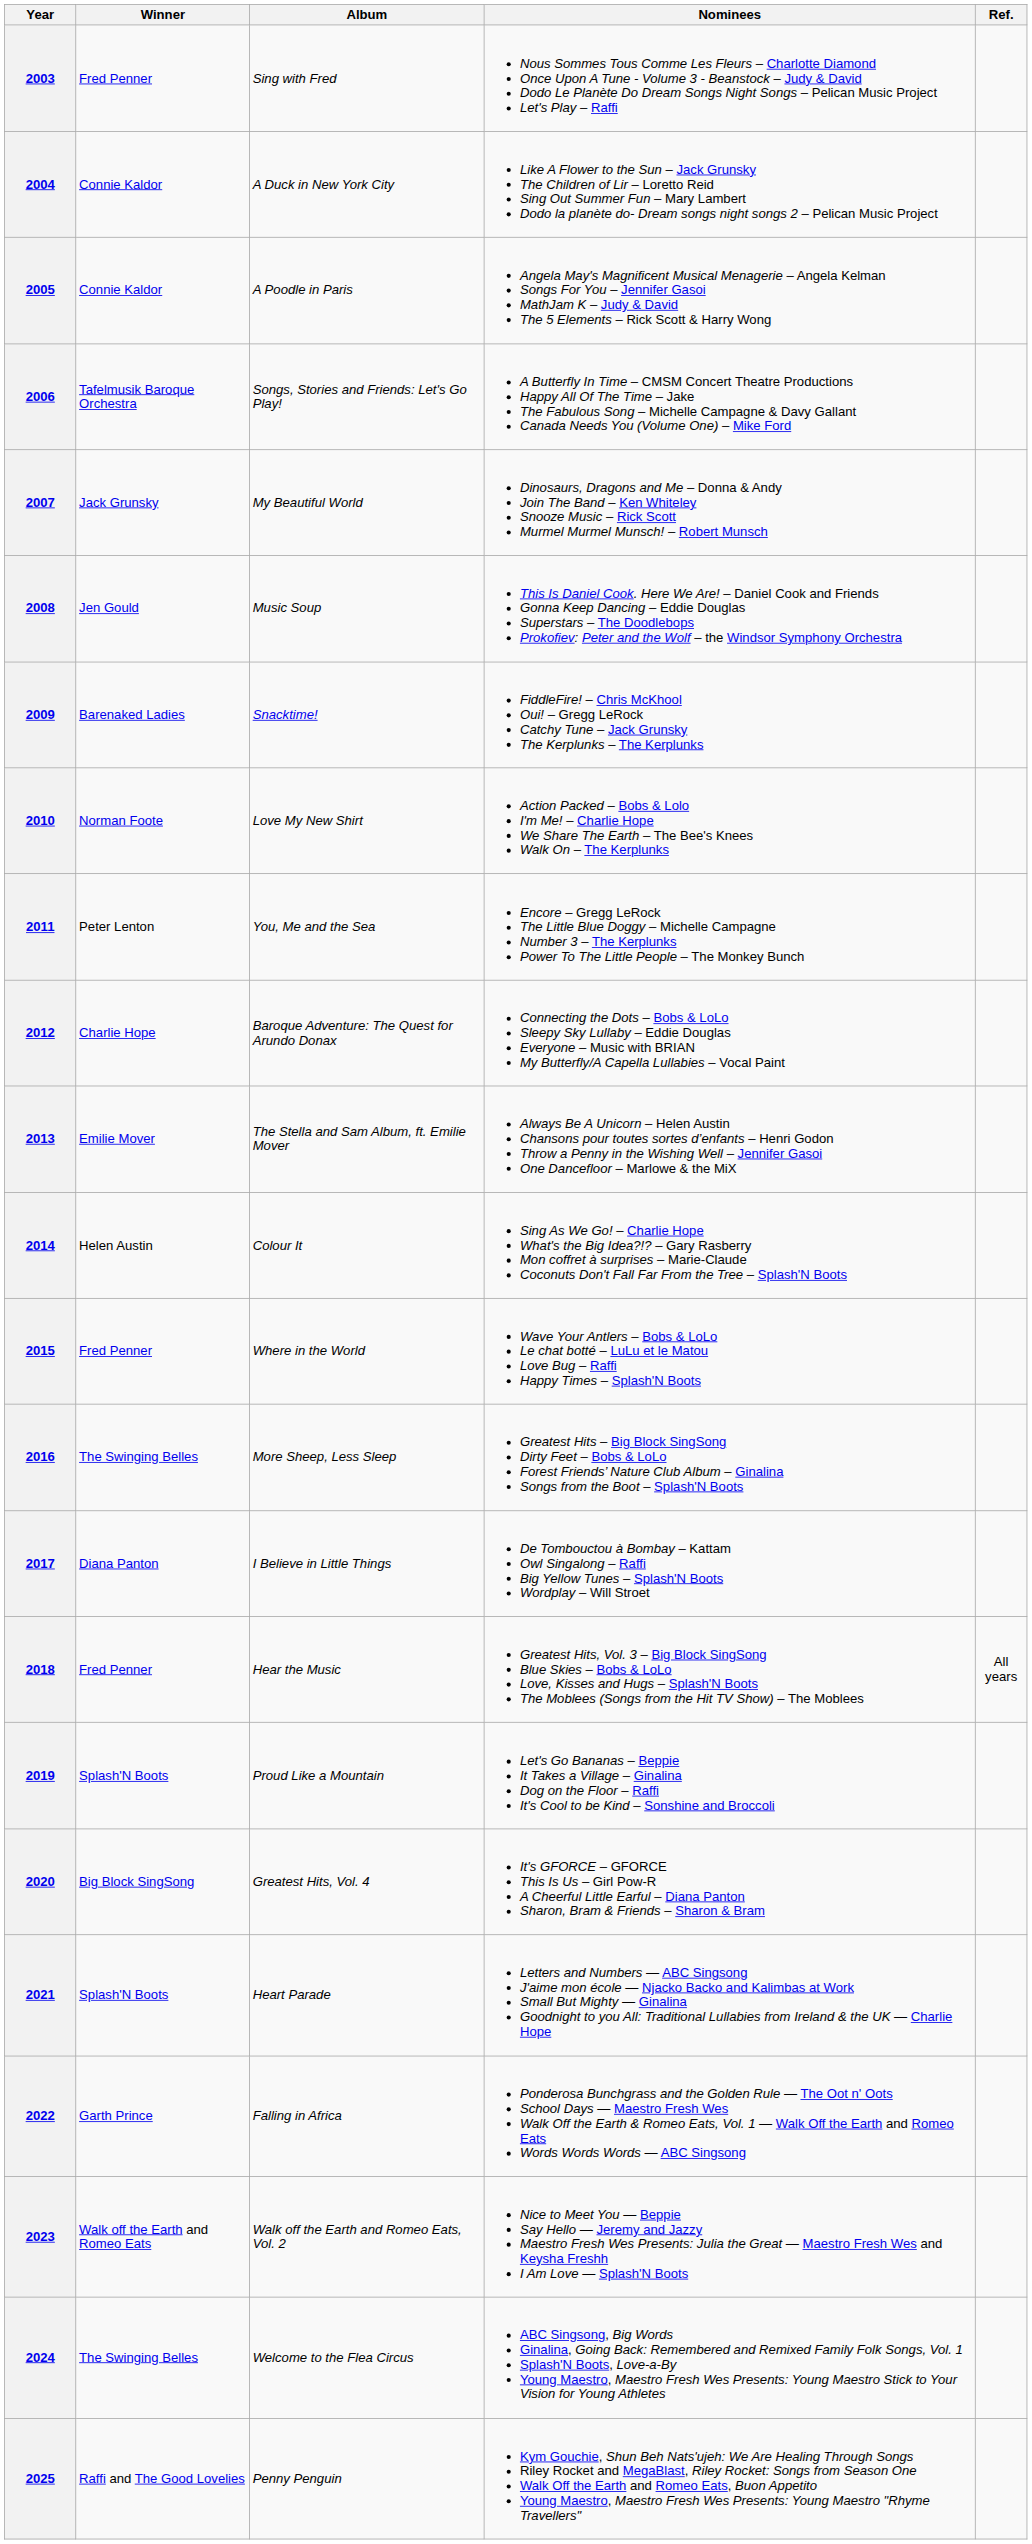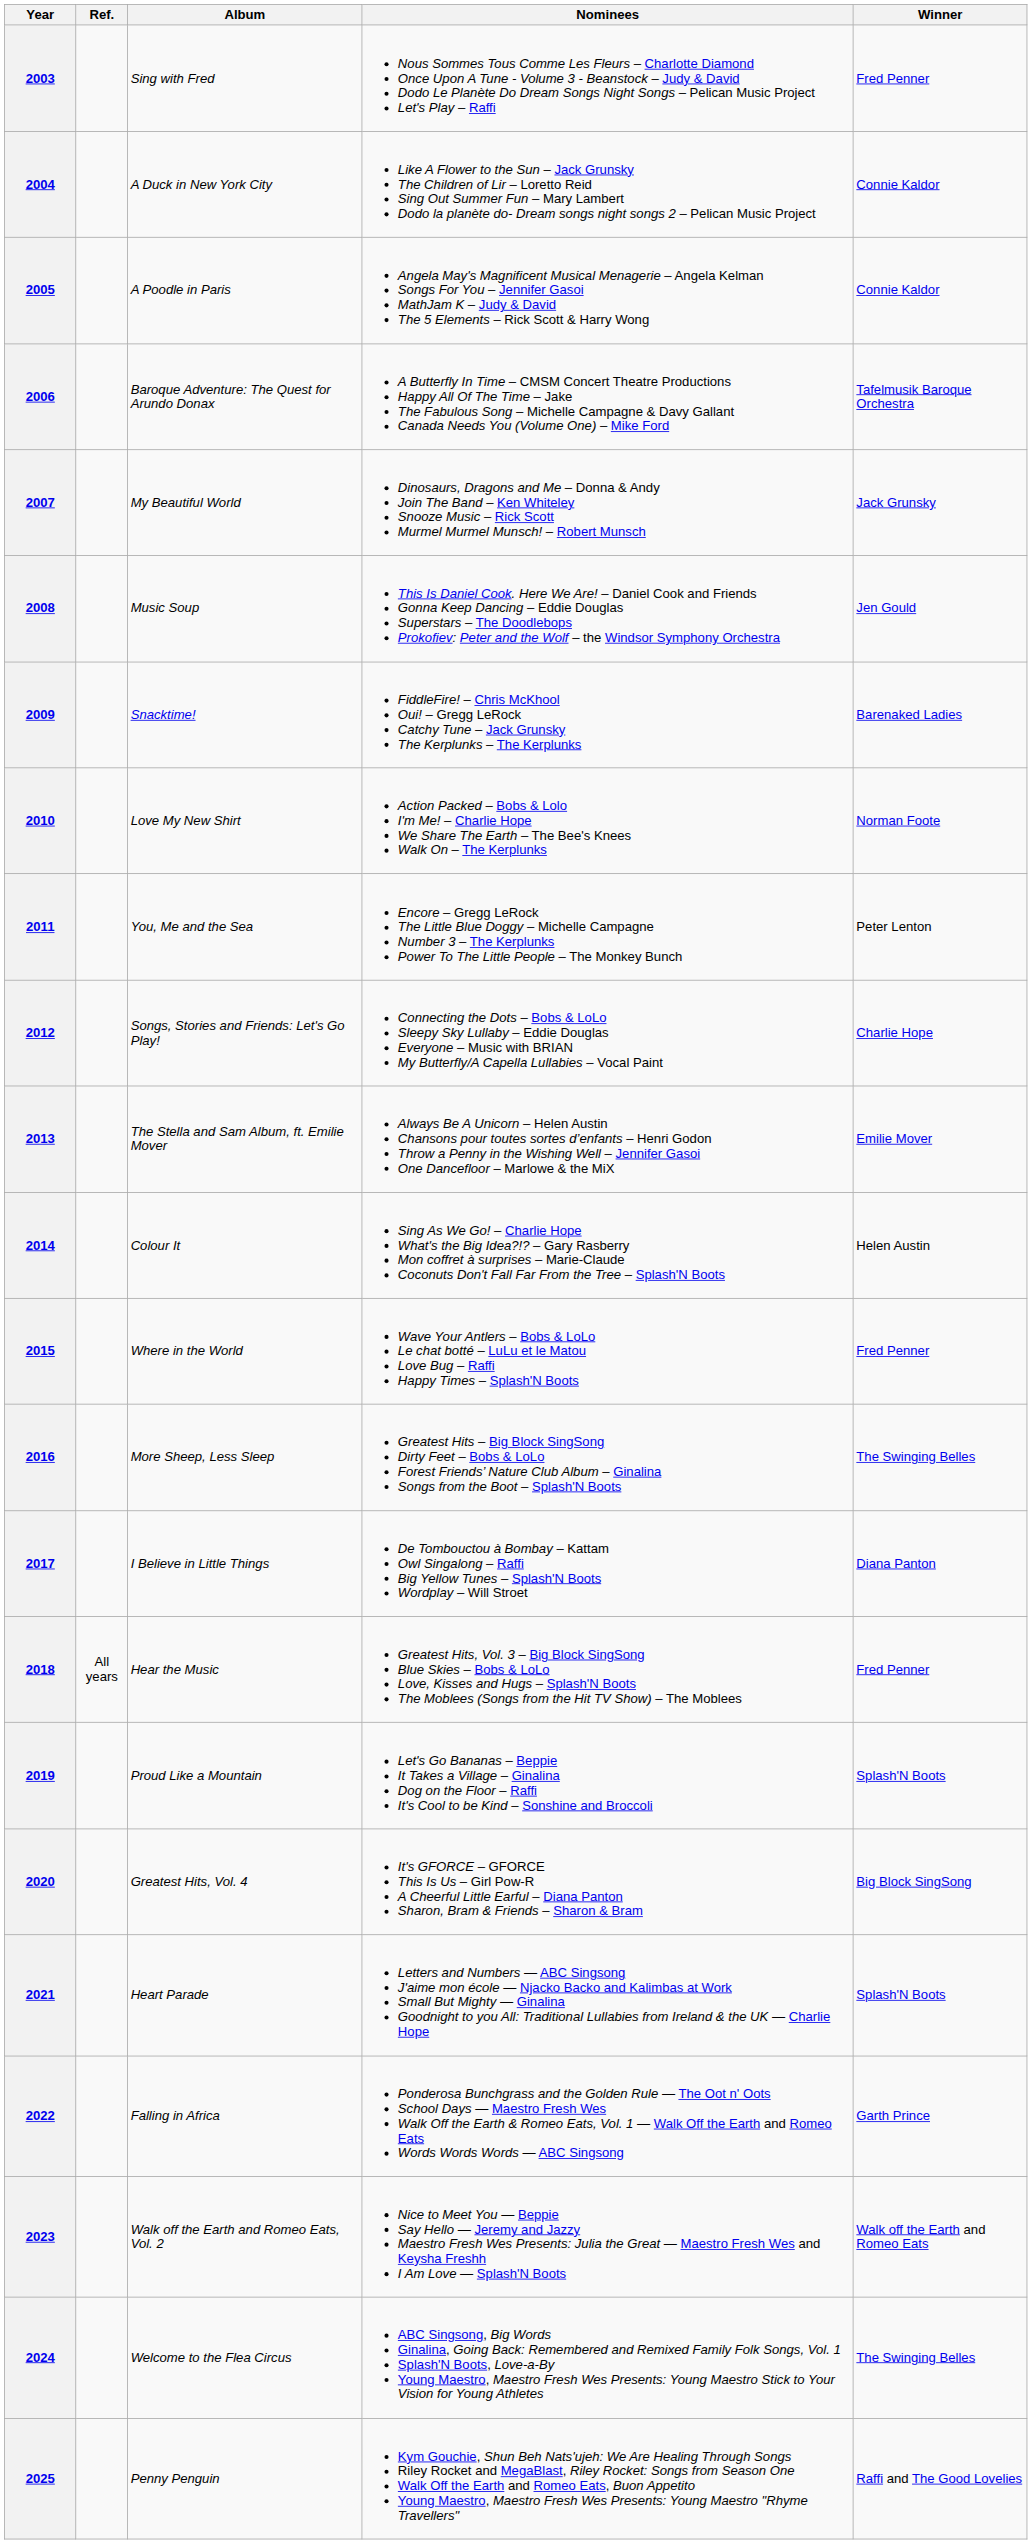 <table class="wikitable sortable">
 <tr>
 <th scope="col" style="width:5em;">Year</th>
-<th scope="col">Winner</th>
+<th scope="col" class="unsortable">Ref.</th>
 <th scope="col">Album</th>
 <th scope="col" class="unsortable">Nominees</th>
-<th scope="col" class="unsortable">Ref.</th>
+<th scope="col">Winner</th>
 </tr>
 <tr>
 <th scope="row"><a href='#'>2003</a></th>
-<td><a href='#'>Fred Penner</a></td>
+<td></td>
 <td><em>Sing with Fred</em></td>
 <td><br><ul><li><em>Nous Sommes Tous Comme Les Fleurs</em> – <a href='#'>Charlotte Diamond</a></li><li><em>Once Upon A Tune - Volume 3 - Beanstock</em> – <a href='#'>Judy & David</a></li><li><em>Dodo Le Planète Do Dream Songs Night Songs</em> – Pelican Music Project</li><li><em>Let's Play</em> – <a href='#'>Raffi</a></li></ul></td>
-<td></td>
+<td><a href='#'>Fred Penner</a></td>
 </tr>
 <tr>
 <th scope="row"><a href='#'>2004</a></th>
-<td><a href='#'>Connie Kaldor</a></td>
+<td></td>
 <td><em>A Duck in New York City</em></td>
 <td><br><ul><li><em>Like A Flower to the Sun</em> – <a href='#'>Jack Grunsky</a></li><li><em>The Children of Lir</em> – Loretto Reid</li><li><em>Sing Out Summer Fun</em> – Mary Lambert</li><li><em>Dodo la planète do- Dream songs night songs 2</em> – Pelican Music Project</li></ul></td>
-<td></td>
+<td><a href='#'>Connie Kaldor</a></td>
 </tr>
 <tr>
 <th scope="row"><a href='#'>2005</a></th>
-<td><a href='#'>Connie Kaldor</a></td>
+<td></td>
 <td><em>A Poodle in Paris</em></td>
 <td><br><ul><li><em>Angela May's Magnificent Musical Menagerie</em> – Angela Kelman</li><li><em>Songs For You</em> – <a href='#'>Jennifer Gasoi</a></li><li><em>MathJam K</em> – <a href='#'>Judy & David</a></li><li><em>The 5 Elements</em> – Rick Scott & Harry Wong</li></ul></td>
-<td></td>
+<td><a href='#'>Connie Kaldor</a></td>
 </tr>
 <tr>
 <th scope="row"><a href='#'>2006</a></th>
+<td></td>
+<td><em>Baroque Adventure: The Quest for Arundo Donax</em></td>
+<td><br><ul><li><em>A Butterfly In Time</em> – CMSM Concert Theatre Productions</li><li><em>Happy All Of The Time</em> – Jake</li><li><em>The Fabulous Song</em> – Michelle Campagne & Davy Gallant</li><li><em>Canada Needs You (Volume One)</em> – <a href='#'>Mike Ford</a></li></ul></td>
 <td><a href='#'>Tafelmusik Baroque Orchestra</a></td>
-<td><em>Songs, Stories and Friends: Let's Go Play!</em></td>
-<td><br><ul><li><em>A Butterfly In Time</em> – CMSM Concert Theatre Productions</li><li><em>Happy All Of The Time</em> – Jake</li><li><em>The Fabulous Song</em> – Michelle Campagne & Davy Gallant</li><li><em>Canada Needs You (Volume One)</em> – <a href='#'>Mike Ford</a></li></ul></td>
-<td></td>
 </tr>
 <tr>
 <th scope="row"><a href='#'>2007</a></th>
-<td><a href='#'>Jack Grunsky</a></td>
+<td></td>
 <td><em>My Beautiful World</em></td>
 <td><br><ul><li><em>Dinosaurs, Dragons and Me</em> – Donna & Andy</li><li><em>Join The Band</em> – <a href='#'>Ken Whiteley</a></li><li><em>Snooze Music</em> – <a href='#'>Rick Scott</a></li><li><em>Murmel Murmel Munsch!</em> – <a href='#'>Robert Munsch</a></li></ul></td>
-<td></td>
+<td><a href='#'>Jack Grunsky</a></td>
 </tr>
 <tr>
 <th scope="row"><a href='#'>2008</a></th>
-<td><a href='#'>Jen Gould</a></td>
+<td></td>
 <td><em>Music Soup</em></td>
 <td><br><ul><li><em><a href='#'>This Is Daniel Cook</a>. Here We Are!</em> – Daniel Cook and Friends</li><li><em>Gonna Keep Dancing</em> – Eddie Douglas</li><li><em>Superstars</em> – <a href='#'>The Doodlebops</a></li><li><em><a href='#'>Prokofiev</a>: <a href='#'>Peter and the Wolf</a></em> – the <a href='#'>Windsor Symphony Orchestra</a></li></ul></td>
-<td></td>
+<td><a href='#'>Jen Gould</a></td>
 </tr>
 <tr>
 <th scope="row"><a href='#'>2009</a></th>
-<td><a href='#'>Barenaked Ladies</a></td>
+<td></td>
 <td><em><a href='#'>Snacktime!</a></em></td>
 <td><br><ul><li><em>FiddleFire!</em> – <a href='#'>Chris McKhool</a></li><li><em>Oui!</em> – Gregg LeRock</li><li><em>Catchy Tune</em> – <a href='#'>Jack Grunsky</a></li><li><em>The Kerplunks</em> – <a href='#'>The Kerplunks</a></li></ul></td>
-<td></td>
+<td><a href='#'>Barenaked Ladies</a></td>
 </tr>
 <tr>
 <th scope="row"><a href='#'>2010</a></th>
-<td><a href='#'>Norman Foote</a></td>
+<td></td>
 <td><em>Love My New Shirt</em></td>
 <td><br><ul><li><em>Action Packed</em> – <a href='#'>Bobs & Lolo</a></li><li><em>I'm Me!</em> – <a href='#'>Charlie Hope</a></li><li><em>We Share The Earth</em> – The Bee's Knees</li><li><em>Walk On</em> – <a href='#'>The Kerplunks</a></li></ul></td>
-<td></td>
+<td><a href='#'>Norman Foote</a></td>
 </tr>
 <tr>
 <th scope="row"><a href='#'>2011</a></th>
-<td>Peter Lenton</td>
+<td></td>
 <td><em>You, Me and the Sea</em></td>
 <td><br><ul><li><em>Encore</em> – Gregg LeRock</li><li><em>The Little Blue Doggy</em> – Michelle Campagne</li><li><em>Number 3</em> – <a href='#'>The Kerplunks</a></li><li><em>Power To The Little People</em> – The Monkey Bunch</li></ul></td>
-<td></td>
+<td>Peter Lenton</td>
 </tr>
 <tr>
 <th scope="row"><a href='#'>2012</a></th>
+<td></td>
+<td><em>Songs, Stories and Friends: Let's Go Play!</em></td>
+<td><br><ul><li><em>Connecting the Dots</em> – <a href='#'>Bobs & LoLo</a></li><li><em>Sleepy Sky Lullaby</em> – Eddie Douglas</li><li><em>Everyone</em> – Music with BRIAN</li><li><em>My Butterfly/A Capella Lullabies</em> – Vocal Paint</li></ul></td>
 <td><a href='#'>Charlie Hope</a></td>
-<td><em>Baroque Adventure: The Quest for Arundo Donax</em></td>
-<td><br><ul><li><em>Connecting the Dots</em> – <a href='#'>Bobs & LoLo</a></li><li><em>Sleepy Sky Lullaby</em> – Eddie Douglas</li><li><em>Everyone</em> – Music with BRIAN</li><li><em>My Butterfly/A Capella Lullabies</em> – Vocal Paint</li></ul></td>
-<td></td>
 </tr>
 <tr>
 <th scope="row"><a href='#'>2013</a></th>
-<td><a href='#'>Emilie Mover</a></td>
+<td></td>
 <td><em>The Stella and Sam Album, ft. Emilie Mover</em></td>
 <td><br><ul><li><em>Always Be A Unicorn</em> – Helen Austin</li><li><em>Chansons pour toutes sortes d’enfants</em> – Henri Godon</li><li><em>Throw a Penny in the Wishing Well</em> – <a href='#'>Jennifer Gasoi</a></li><li><em>One Dancefloor</em> – Marlowe & the MiX</li></ul></td>
-<td></td>
+<td><a href='#'>Emilie Mover</a></td>
 </tr>
 <tr>
 <th scope="row"><a href='#'>2014</a></th>
-<td>Helen Austin</td>
+<td></td>
 <td><em>Colour It</em></td>
 <td><br><ul><li><em>Sing As We Go!</em> – <a href='#'>Charlie Hope</a></li><li><em>What's the Big Idea?!?</em> – Gary Rasberry</li><li><em>Mon coffret à surprises</em> – Marie-Claude</li><li><em>Coconuts Don't Fall Far From the Tree</em> – <a href='#'>Splash'N Boots</a></li></ul></td>
-<td></td>
+<td>Helen Austin</td>
 </tr>
 <tr>
 <th scope="row"><a href='#'>2015</a></th>
-<td><a href='#'>Fred Penner</a></td>
+<td></td>
 <td><em>Where in the World</em></td>
 <td><br><ul><li><em>Wave Your Antlers</em> – <a href='#'>Bobs & LoLo</a></li><li><em>Le chat botté</em> – <a href='#'>LuLu et le Matou</a></li><li><em>Love Bug</em> – <a href='#'>Raffi</a></li><li><em>Happy Times</em> – <a href='#'>Splash'N Boots</a></li></ul></td>
-<td></td>
+<td><a href='#'>Fred Penner</a></td>
 </tr>
 <tr>
 <th scope="row"><a href='#'>2016</a></th>
-<td><a href='#'>The Swinging Belles</a></td>
+<td></td>
 <td><em>More Sheep, Less Sleep</em></td>
 <td><br><ul><li><em>Greatest Hits</em> – <a href='#'>Big Block SingSong</a></li><li><em>Dirty Feet</em> – <a href='#'>Bobs & LoLo</a></li><li><em>Forest Friends’ Nature Club Album</em> – <a href='#'>Ginalina</a></li><li><em>Songs from the Boot</em> – <a href='#'>Splash'N Boots</a></li></ul></td>
-<td></td>
+<td><a href='#'>The Swinging Belles</a></td>
 </tr>
 <tr>
 <th scope="row"><a href='#'>2017</a></th>
-<td><a href='#'>Diana Panton</a></td>
+<td></td>
 <td><em>I Believe in Little Things</em></td>
 <td><br><ul><li><em>De Tombouctou à Bombay</em> – Kattam</li><li><em>Owl Singalong</em> – <a href='#'>Raffi</a></li><li><em>Big Yellow Tunes</em> – <a href='#'>Splash'N Boots</a></li><li><em>Wordplay</em> – Will Stroet</li></ul></td>
-<td></td>
+<td><a href='#'>Diana Panton</a></td>
 </tr>
 <tr>
 <th scope="row"><a href='#'>2018</a></th>
-<td><a href='#'>Fred Penner</a></td>
+<td align="center">All years</td>
 <td><em>Hear the Music</em></td>
 <td><br><ul><li><em>Greatest Hits, Vol. 3</em> – <a href='#'>Big Block SingSong</a></li><li><em>Blue Skies</em> – <a href='#'>Bobs & LoLo</a></li><li><em>Love, Kisses and Hugs</em> – <a href='#'>Splash'N Boots</a></li><li><em>The Moblees (Songs from the Hit TV Show)</em> – The Moblees</li></ul></td>
-<td align="center">All years</td>
+<td><a href='#'>Fred Penner</a></td>
 </tr>
 <tr>
 <th scope="row"><a href='#'>2019</a></th>
-<td><a href='#'>Splash'N Boots</a></td>
+<td align="centre"></td>
 <td><em>Proud Like a Mountain</em></td>
 <td><br><ul><li><em>Let's Go Bananas</em> – <a href='#'>Beppie</a></li><li><em>It Takes a Village</em> – <a href='#'>Ginalina</a></li><li><em>Dog on the Floor</em> – <a href='#'>Raffi</a></li><li><em>It's Cool to be Kind</em> – <a href='#'>Sonshine and Broccoli</a></li></ul></td>
-<td align="centre"></td>
+<td><a href='#'>Splash'N Boots</a></td>
 </tr>
 <tr>
 <th scope="row"><a href='#'>2020</a></th>
-<td><a href='#'>Big Block SingSong</a></td>
+<td align="centre"></td>
 <td><em>Greatest Hits, Vol. 4</em></td>
 <td><br><ul><li><em>It's GFORCE</em> – GFORCE</li><li><em>This Is Us</em> – Girl Pow-R</li><li><em>A Cheerful Little Earful</em> – <a href='#'>Diana Panton</a></li><li><em>Sharon, Bram & Friends</em> – <a href='#'>Sharon & Bram</a></li></ul></td>
-<td align="centre"></td>
+<td><a href='#'>Big Block SingSong</a></td>
 </tr>
 <tr>
 <th style="text-align:center;" scope="row"><a href='#'>2021</a></th>
-<td><a href='#'>Splash'N Boots</a></td>
+<td align="center"></td>
 <td><em>Heart Parade</em></td>
 <td><br><ul><li><em>Letters and Numbers</em> — <a href='#'>ABC Singsong</a></li><li><em>J'aime mon école</em> — <a href='#'>Njacko Backo and Kalimbas at Work</a></li><li><em>Small But Mighty</em> — <a href='#'>Ginalina</a></li><li><em>Goodnight to you All: Traditional Lullabies from Ireland & the UK</em> — <a href='#'>Charlie Hope</a></li></ul></td>
-<td align="center"></td>
+<td><a href='#'>Splash'N Boots</a></td>
 </tr>
 <tr>
 <th style="text-align:center;" scope="row"><a href='#'>2022</a></th>
-<td><a href='#'>Garth Prince</a></td>
+<td align="center"></td>
 <td><em>Falling in Africa</em></td>
 <td><br><ul><li><em>Ponderosa Bunchgrass and the Golden Rule</em> — <a href='#'>The Oot n' Oots</a></li><li><em>School Days</em> — <a href='#'>Maestro Fresh Wes</a></li><li><em>Walk Off the Earth & Romeo Eats, Vol. 1</em> — <a href='#'>Walk Off the Earth</a> and <a href='#'>Romeo Eats</a></li><li><em>Words Words Words</em> — <a href='#'>ABC Singsong</a></li></ul></td>
-<td align="center"></td>
+<td><a href='#'>Garth Prince</a></td>
 </tr>
 <tr>
 <th scope="row"><a href='#'>2023</a></th>
-<td><a href='#'>Walk off the Earth</a> and <a href='#'>Romeo Eats</a></td>
+<td align="center"></td>
 <td><em>Walk off the Earth and Romeo Eats, Vol. 2</em></td>
 <td><br><ul><li><em>Nice to Meet You</em> — <a href='#'>Beppie</a></li><li><em>Say Hello</em> — <a href='#'>Jeremy and Jazzy</a></li><li><em>Maestro Fresh Wes Presents: Julia the Great</em> — <a href='#'>Maestro Fresh Wes</a> and <a href='#'>Keysha Freshh</a></li><li><em>I Am Love</em> — <a href='#'>Splash'N Boots</a></li></ul></td>
-<td align="center"></td>
+<td><a href='#'>Walk off the Earth</a> and <a href='#'>Romeo Eats</a></td>
 </tr>
 <tr>
 <th scope="row"><a href='#'>2024</a></th>
-<td><a href='#'>The Swinging Belles</a></td>
+<td align="center"></td>
 <td><em>Welcome to the Flea Circus</em></td>
 <td><br><ul><li><a href='#'>ABC Singsong</a>, <em>Big Words</em></li><li><a href='#'>Ginalina</a>, <em>Going Back: Remembered and Remixed Family Folk Songs, Vol. 1</em></li><li><a href='#'>Splash'N Boots</a>, <em>Love-a-By</em></li><li><a href='#'>Young Maestro</a>, <em>Maestro Fresh Wes Presents: Young Maestro Stick to Your Vision for Young Athletes</em></li></ul></td>
-<td align="center"></td>
+<td><a href='#'>The Swinging Belles</a></td>
 </tr>
 <tr>
 <th scope="row"><a href='#'>2025</a></th>
-<td><a href='#'>Raffi</a> and <a href='#'>The Good Lovelies</a></td>
+<td align="center"></td>
 <td><em>Penny Penguin</em></td>
 <td><br><ul><li><a href='#'>Kym Gouchie</a>, <em>Shun Beh Nats'ujeh: We Are Healing Through Songs</em></li><li>Riley Rocket and <a href='#'>MegaBlast</a>, <em>Riley Rocket: Songs from Season One</em></li><li><a href='#'>Walk Off the Earth</a> and <a href='#'>Romeo Eats</a>, <em>Buon Appetito</em></li><li><a href='#'>Young Maestro</a>, <em>Maestro Fresh Wes Presents: Young Maestro "Rhyme Travellers"</em></li></ul></td>
-<td align="center"></td>
+<td><a href='#'>Raffi</a> and <a href='#'>The Good Lovelies</a></td>
 </tr>
 </table>
